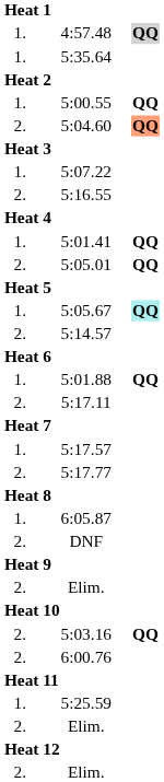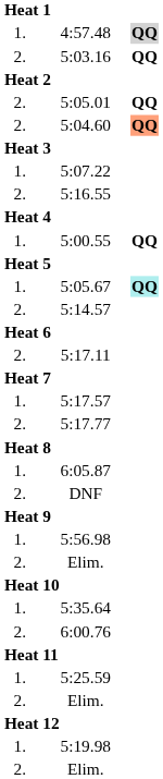 <table style="text-align:center">
 <tr>
 <td colspan=4 align=left><strong>Heat 1</strong></td>
 </tr>
 <tr>
 <td width=30>1.</td>
 <td align=left></td>
 <td width=80>4:57.48</td>
 <td style="background: lightgrey;"><strong>QQ</strong></td>
 </tr>
 <tr>
-<td>1.</td>
+<td>2.</td>
 <td align=left></td>
-<td>5:35.64</td>
-<td></td>
+<td>5:03.16</td>
+<td><strong>QQ</strong></td>
 </tr>
 <tr>
 <td colspan=4 align=left><strong>Heat 2</strong></td>
 </tr>
 <tr>
-<td>1.</td>
+<td>2.</td>
 <td align=left></td>
-<td>5:00.55</td>
+<td>5:05.01</td>
 <td><strong>QQ</strong></td>
 </tr>
 <tr>
 <td>2.</td>
 <td align=left></td>
 <td>5:04.60</td>
 <td style="background: lightsalmon;"><strong>QQ</strong></td>
 </tr>
 <tr>
 <td colspan=4 align=left><strong>Heat 3</strong></td>
 </tr>
 <tr>
 <td>1.</td>
 <td align=left></td>
 <td>5:07.22</td>
 <td></td>
 </tr>
 <tr>
 <td>2.</td>
 <td align=left></td>
 <td>5:16.55</td>
 <td></td>
 </tr>
 <tr>
 <td colspan=4 align=left><strong>Heat 4</strong></td>
 </tr>
 <tr>
 <td>1.</td>
 <td align=left></td>
-<td>5:01.41</td>
-<td><strong>QQ</strong></td>
-</tr>
-<tr>
-<td>2.</td>
-<td align=left></td>
-<td>5:05.01</td>
+<td>5:00.55</td>
 <td><strong>QQ</strong></td>
 </tr>
 <tr>
 <td colspan=4 align=left><strong>Heat 5</strong></td>
 </tr>
 <tr>
 <td>1.</td>
 <td align=left></td>
 <td>5:05.67</td>
 <td style="background: paleturquoise;"><strong>QQ</strong></td>
 </tr>
 <tr>
 <td>2.</td>
 <td align=left></td>
 <td>5:14.57</td>
 <td></td>
 </tr>
 <tr>
 <td colspan=4 align=left><strong>Heat 6</strong></td>
-</tr>
-<tr>
-<td>1.</td>
-<td align=left></td>
-<td>5:01.88</td>
-<td><strong>QQ</strong></td>
 </tr>
 <tr>
 <td>2.</td>
 <td align=left></td>
 <td>5:17.11</td>
 <td></td>
 </tr>
 <tr>
 <td colspan=4 align=left><strong>Heat 7</strong></td>
 </tr>
 <tr>
 <td>1.</td>
 <td align=left></td>
 <td>5:17.57</td>
 <td></td>
 </tr>
 <tr>
 <td>2.</td>
 <td align=left></td>
 <td>5:17.77</td>
 <td></td>
 </tr>
 <tr>
 <td colspan=4 align=left><strong>Heat 8</strong></td>
 </tr>
 <tr>
 <td>1.</td>
 <td align=left></td>
 <td>6:05.87</td>
 <td></td>
 </tr>
 <tr>
 <td>2.</td>
 <td align=left></td>
 <td>DNF</td>
 <td></td>
 </tr>
 <tr>
 <td colspan=4 align=left><strong>Heat 9</strong></td>
 </tr>
 <tr>
+<td>1.</td>
+<td align=left></td>
+<td>5:56.98</td>
+<td></td>
+</tr>
+<tr>
 <td>2.</td>
 <td align=left></td>
 <td>Elim.</td>
 <td></td>
 </tr>
 <tr>
 <td colspan=4 align=left><strong>Heat 10</strong></td>
 </tr>
 <tr>
-<td>2.</td>
+<td>1.</td>
 <td align=left></td>
-<td>5:03.16</td>
-<td><strong>QQ</strong></td>
+<td>5:35.64</td>
+<td></td>
 </tr>
 <tr>
 <td>2.</td>
 <td align=left></td>
 <td>6:00.76</td>
 <td></td>
 </tr>
 <tr>
 <td colspan=4 align=left><strong>Heat 11</strong></td>
 </tr>
 <tr>
 <td>1.</td>
 <td align=left></td>
 <td>5:25.59</td>
 <td></td>
 </tr>
 <tr>
 <td>2.</td>
 <td align=left></td>
 <td>Elim.</td>
 <td></td>
 </tr>
 <tr>
 <td colspan=4 align=left><strong>Heat 12</strong></td>
 </tr>
 <tr>
+<td>1.</td>
+<td align=left></td>
+<td>5:19.98</td>
+<td></td>
+</tr>
+<tr>
 <td>2.</td>
 <td align=left></td>
 <td>Elim.</td>
 <td></td>
 </tr>
 </table>
